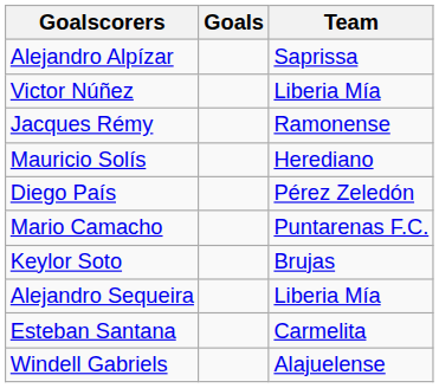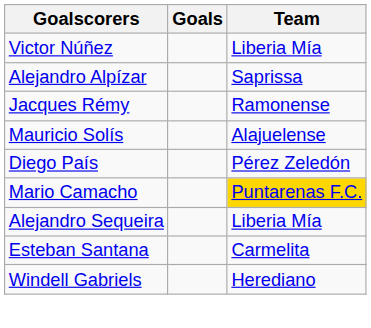 <table class="wikitable sortable">
 <tr>
 <th>Goalscorers</th>
 <th>Goals</th>
 <th>Team</th>
 </tr>
 <tr>
+<td> <a href='#'>Victor Núñez</a></td>
+<td></td>
+<td><a href='#'>Liberia Mía</a></td>
+</tr>
+<tr>
 <td> <a href='#'>Alejandro Alpízar</a></td>
 <td></td>
 <td><a href='#'>Saprissa</a></td>
-</tr>
-<tr>
-<td> <a href='#'>Victor Núñez</a></td>
-<td></td>
-<td><a href='#'>Liberia Mía</a></td>
 </tr>
 <tr>
 <td> <a href='#'>Jacques Rémy</a></td>
 <td></td>
 <td><a href='#'>Ramonense</a></td>
 </tr>
 <tr>
 <td> <a href='#'>Mauricio Solís</a></td>
 <td></td>
-<td><a href='#'>Herediano</a></td>
+<td><a href='#'>Alajuelense</a></td>
 </tr>
 <tr>
 <td> <a href='#'>Diego País</a></td>
 <td></td>
 <td><a href='#'>Pérez Zeledón</a></td>
 </tr>
 <tr>
 <td> <a href='#'>Mario Camacho</a></td>
 <td></td>
-<td><a href='#'>Puntarenas F.C.</a></td>
-</tr>
-<tr>
-<td> <a href='#'>Keylor Soto</a></td>
-<td></td>
-<td><a href='#'>Brujas</a></td>
+<td style="background: gold;"><a href='#'>Puntarenas F.C.</a></td>
 </tr>
 <tr>
 <td> <a href='#'>Alejandro Sequeira</a></td>
 <td></td>
 <td><a href='#'>Liberia Mía</a></td>
 </tr>
 <tr>
 <td> <a href='#'>Esteban Santana</a></td>
 <td></td>
 <td><a href='#'>Carmelita</a></td>
 </tr>
 <tr>
 <td> <a href='#'>Windell Gabriels</a></td>
 <td></td>
-<td><a href='#'>Alajuelense</a></td>
+<td><a href='#'>Herediano</a></td>
 </tr>
 </table>
